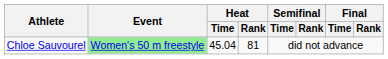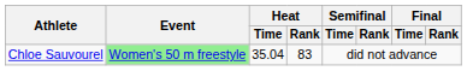 <table class=wikitable style="font-size:90%">
 <tr>
 <th rowspan="2">Athlete</th>
 <th rowspan="2">Event</th>
 <th colspan="2">Heat</th>
 <th colspan="2">Semifinal</th>
 <th colspan="2">Final</th>
 </tr>
 <tr style="font-size:95%">
 <th>Time</th>
 <th>Rank</th>
 <th>Time</th>
 <th>Rank</th>
 <th>Time</th>
 <th>Rank</th>
 </tr>
 <tr align=center>
 <td align=left><a href='#'>Chloe Sauvourel</a></td>
 <td align=left style="background: lightgreen;"><a href='#'>Women's 50 m freestyle</a></td>
-<td>45.04</td>
-<td>81</td>
+<td>35.04</td>
+<td>83</td>
 <td colspan=4>did not advance</td>
 </tr>
 </table>
